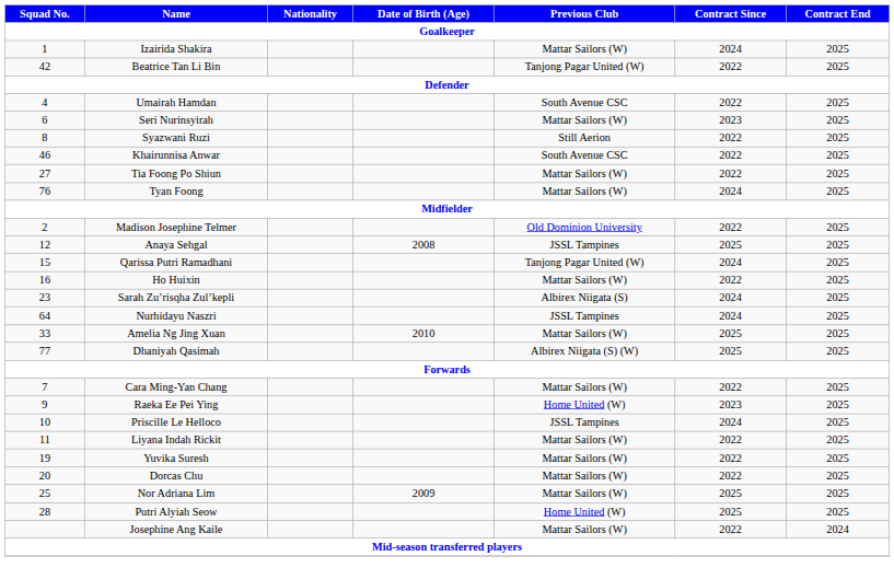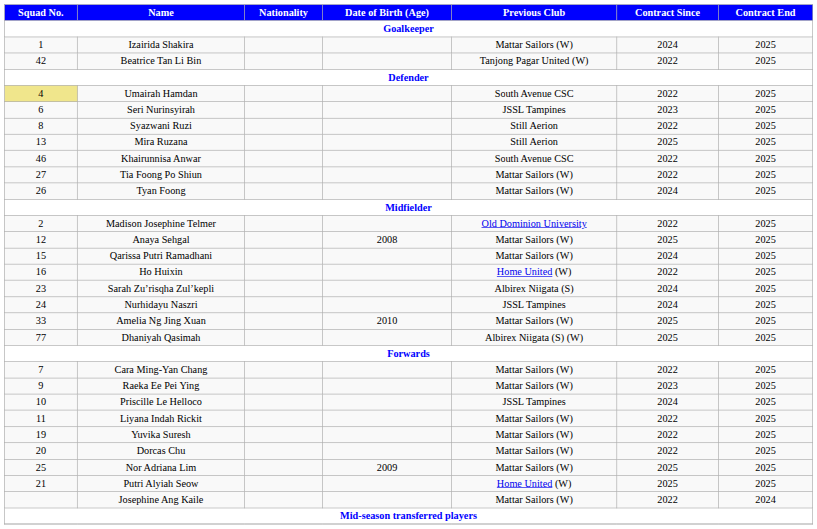 <table class="wikitable" style="text-align:center; font-size:100%; width:100%;">
 <tr>
 <th style="background:Blue; color:white; text-align:center;">Squad No.</th>
 <th style="background:Blue; color:white; text-align:center;">Name</th>
 <th style="background:Blue; color:white; text-align:center;">Nationality</th>
 <th style="background:Blue; color:white; text-align:center;">Date of Birth (Age)</th>
 <th style="background:Blue; color:white; text-align:center;">Previous Club</th>
 <th style="background:Blue; color:white; text-align:center;">Contract Since</th>
 <th style="background:Blue; color:white; text-align:center;">Contract End</th>
 </tr>
 <tr>
 <th colspan="7" style="background:white; color:blue; text-align:center">Goalkeeper</th>
 </tr>
 <tr>
 <td>1</td>
 <td>Izairida Shakira</td>
 <td></td>
 <td></td>
 <td> Mattar Sailors (W)</td>
 <td>2024</td>
 <td>2025</td>
 </tr>
 <tr>
 <td>42</td>
 <td>Beatrice Tan Li Bin</td>
 <td></td>
 <td></td>
 <td> Tanjong Pagar United (W)</td>
 <td>2022</td>
 <td>2025</td>
 </tr>
 <tr>
 <th colspan="7" style="background:white; color:blue; text-align:center">Defender</th>
 </tr>
 <tr>
-<td>4</td>
+<td style="background: khaki;">4</td>
 <td>Umairah Hamdan</td>
 <td></td>
 <td></td>
 <td> South Avenue CSC</td>
 <td>2022</td>
 <td>2025</td>
 </tr>
 <tr>
 <td>6</td>
 <td>Seri Nurinsyirah</td>
 <td></td>
 <td></td>
-<td> Mattar Sailors (W)</td>
+<td> JSSL Tampines</td>
 <td>2023</td>
 <td>2025</td>
 </tr>
 <tr>
 <td>8</td>
 <td>Syazwani Ruzi</td>
 <td></td>
 <td></td>
 <td> Still Aerion</td>
 <td>2022</td>
+<td>2025</td>
+</tr>
+<tr>
+<td>13</td>
+<td>Mira Ruzana</td>
+<td></td>
+<td></td>
+<td> Still Aerion</td>
+<td>2025</td>
 <td>2025</td>
 </tr>
 <tr>
 <td>46</td>
 <td>Khairunnisa Anwar</td>
 <td></td>
 <td></td>
 <td> South Avenue CSC</td>
 <td>2022</td>
 <td>2025</td>
 </tr>
 <tr>
 <td>27</td>
 <td>Tia Foong Po Shiun</td>
 <td></td>
 <td></td>
 <td> Mattar Sailors (W)</td>
 <td>2022</td>
 <td>2025</td>
 </tr>
 <tr>
-<td>76</td>
+<td>26</td>
 <td>Tyan Foong</td>
 <td></td>
 <td></td>
 <td> Mattar Sailors (W)</td>
 <td>2024</td>
 <td>2025</td>
 </tr>
 <tr>
 <th colspan="7" style="background:white; color:blue; text-align:center">Midfielder</th>
 </tr>
 <tr>
 <td>2</td>
 <td>Madison Josephine Telmer</td>
 <td></td>
 <td></td>
 <td> <a href='#'>Old Dominion University</a></td>
 <td>2022</td>
 <td>2025</td>
 </tr>
 <tr>
 <td>12</td>
 <td>Anaya Sehgal</td>
 <td></td>
 <td>2008</td>
-<td> JSSL Tampines</td>
+<td> Mattar Sailors (W)</td>
 <td>2025</td>
 <td>2025</td>
 </tr>
 <tr>
 <td>15</td>
 <td>Qarissa Putri Ramadhani</td>
 <td></td>
 <td></td>
-<td> Tanjong Pagar United (W)</td>
+<td> Mattar Sailors (W)</td>
 <td>2024</td>
 <td>2025</td>
 </tr>
 <tr>
 <td>16</td>
 <td>Ho Huixin</td>
 <td></td>
 <td></td>
-<td> Mattar Sailors (W)</td>
+<td> <a href='#'>Home United</a> (W)</td>
 <td>2022</td>
 <td>2025</td>
 </tr>
 <tr>
 <td>23</td>
 <td>Sarah Zu’risqha Zul’kepli</td>
 <td></td>
 <td></td>
 <td> Albirex Niigata (S)</td>
 <td>2024</td>
 <td>2025</td>
 </tr>
 <tr>
-<td>64</td>
+<td>24</td>
 <td>Nurhidayu Naszri</td>
 <td></td>
 <td></td>
 <td> JSSL Tampines</td>
 <td>2024</td>
 <td>2025</td>
 </tr>
 <tr>
 <td>33</td>
 <td>Amelia Ng Jing Xuan</td>
 <td></td>
 <td>2010</td>
 <td> Mattar Sailors (W)</td>
 <td>2025</td>
 <td>2025</td>
 </tr>
 <tr>
 <td>77</td>
 <td>Dhaniyah Qasimah</td>
 <td></td>
 <td></td>
 <td> Albirex Niigata (S) (W)</td>
 <td>2025</td>
 <td>2025</td>
 </tr>
 <tr>
 <th colspan="7" style="background:white; color:blue; text-align:center">Forwards</th>
 </tr>
 <tr>
 <td>7</td>
 <td>Cara Ming-Yan Chang</td>
 <td></td>
 <td></td>
 <td> Mattar Sailors (W)</td>
 <td>2022</td>
 <td>2025</td>
 </tr>
 <tr>
 <td>9</td>
 <td>Raeka Ee Pei Ying</td>
 <td></td>
 <td></td>
-<td> <a href='#'>Home United</a> (W)</td>
+<td> Mattar Sailors (W)</td>
 <td>2023</td>
 <td>2025</td>
 </tr>
 <tr>
 <td>10</td>
 <td>Priscille Le Helloco</td>
 <td></td>
 <td></td>
 <td> JSSL Tampines</td>
 <td>2024</td>
 <td>2025</td>
 </tr>
 <tr>
 <td>11</td>
 <td>Liyana Indah Rickit</td>
 <td></td>
 <td></td>
 <td> Mattar Sailors (W)</td>
 <td>2022</td>
 <td>2025</td>
 </tr>
 <tr>
 <td>19</td>
 <td>Yuvika Suresh</td>
 <td></td>
 <td></td>
 <td> Mattar Sailors (W)</td>
 <td>2022</td>
 <td>2025</td>
 </tr>
 <tr>
 <td>20</td>
 <td>Dorcas Chu</td>
 <td></td>
 <td></td>
 <td> Mattar Sailors (W)</td>
 <td>2022</td>
 <td>2025</td>
 </tr>
 <tr>
 <td>25</td>
 <td>Nor Adriana Lim</td>
 <td></td>
 <td>2009</td>
 <td> Mattar Sailors (W)</td>
 <td>2025</td>
 <td>2025</td>
 </tr>
 <tr>
-<td>28</td>
+<td>21</td>
 <td>Putri Alyiah Seow</td>
 <td></td>
 <td></td>
 <td> <a href='#'>Home United</a> (W)</td>
 <td>2025</td>
 <td>2025</td>
 </tr>
 <tr>
 <td></td>
 <td>Josephine Ang Kaile</td>
 <td></td>
 <td></td>
 <td> Mattar Sailors (W)</td>
 <td>2022</td>
 <td>2024</td>
 </tr>
 <tr>
 <th colspan="7" style="background:white; color:blue; text-align:center">Mid-season transferred players</th>
 </tr>
 <tr>
 </tr>
 </table>
